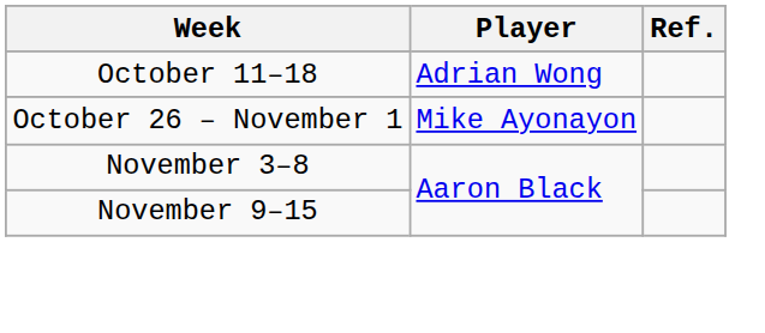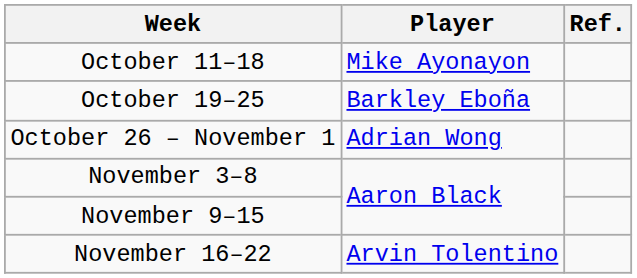 <table class="wikitable" border="1">
 <tr>
 <th>Week</th>
 <th>Player</th>
 <th>Ref.</th>
 </tr>
 <tr>
 <td align=center>October 11–18</td>
-<td><a href='#'>Adrian Wong</a> </td>
+<td><a href='#'>Mike Ayonayon</a> </td>
+<td align=center></td>
+</tr>
+<tr>
+<td align=center>October 19–25</td>
+<td><a href='#'>Barkley Eboña</a> </td>
 <td align=center></td>
 </tr>
 <tr>
 <td align=center>October 26 – November 1</td>
-<td><a href='#'>Mike Ayonayon</a> </td>
+<td><a href='#'>Adrian Wong</a> </td>
 <td align=center></td>
 </tr>
 <tr>
 <td align=center>November 3–8</td>
 <td rowspan=2><a href='#'>Aaron Black</a> </td>
 <td align=center></td>
 </tr>
 <tr>
 <td align=center>November 9–15</td>
 <td align=center></td>
 </tr>
+<tr>
+<td align=center>November 16–22</td>
+<td><a href='#'>Arvin Tolentino</a> </td>
+<td align=center></td>
+</tr>
 </table>
